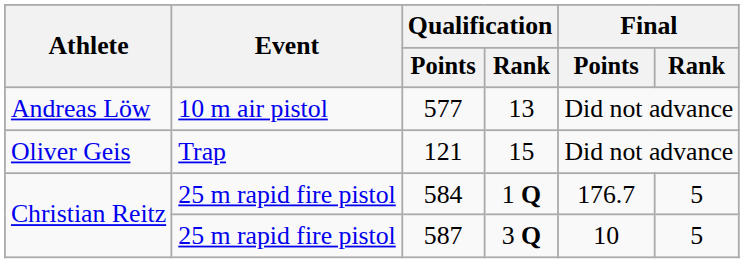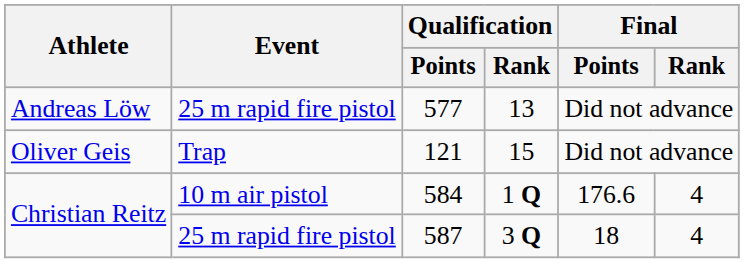 <table class="wikitable" style="font-size:90%">
 <tr>
 <th rowspan="2">Athlete</th>
 <th rowspan="2">Event</th>
 <th colspan=2>Qualification</th>
 <th colspan=2>Final</th>
 </tr>
 <tr style="font-size:95%">
 <th>Points</th>
 <th>Rank</th>
 <th>Points</th>
 <th>Rank</th>
 </tr>
 <tr align=center>
 <td align=left><a href='#'>Andreas Löw</a></td>
-<td align=left><a href='#'>10 m air pistol</a></td>
+<td align=left><a href='#'>25 m rapid fire pistol</a></td>
 <td>577</td>
 <td>13</td>
 <td colspan=2>Did not advance</td>
 </tr>
 <tr align=center>
 <td align=left><a href='#'>Oliver Geis</a></td>
 <td align=left><a href='#'>Trap</a></td>
 <td>121</td>
 <td>15</td>
 <td colspan=2>Did not advance</td>
 </tr>
 <tr align=center>
 <td align=left rowspan=2><a href='#'>Christian Reitz</a></td>
-<td align=left><a href='#'>25 m rapid fire pistol</a></td>
+<td align=left><a href='#'>10 m air pistol</a></td>
 <td>584</td>
 <td>1 <strong>Q</strong></td>
-<td>176.7</td>
-<td>5</td>
+<td>176.6</td>
+<td>4</td>
 </tr>
 <tr align=center>
 <td align=left><a href='#'>25 m rapid fire pistol</a></td>
 <td>587</td>
 <td>3 <strong>Q</strong></td>
-<td>10</td>
-<td>5</td>
+<td>18</td>
+<td>4</td>
 </tr>
 </table>
